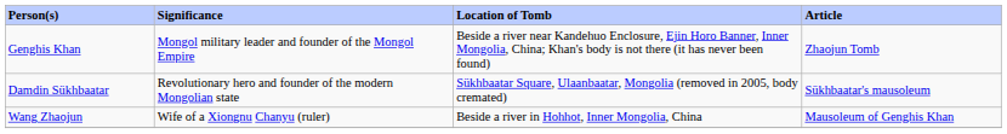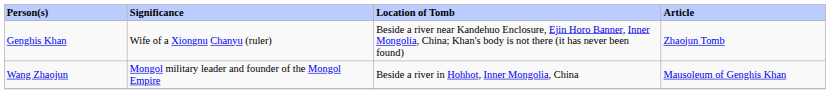 <table class="wikitable" width="100%" border="1" cellspacing="0" cellpadding="2">
 <tr>
 <td width="15%" bgcolor="#bbccff"><strong>Person(s)</strong></td>
 <td width="30%" bgcolor="#bbccff"><strong>Significance</strong></td>
 <td width="35%" bgcolor="#bbccff"><strong>Location of Tomb</strong></td>
 <td width="20%" bgcolor="#bbccff"><strong>Article</strong></td>
 </tr>
 <tr>
 <td><a href='#'>Genghis Khan</a></td>
-<td><a href='#'>Mongol</a> military leader and founder of the <a href='#'>Mongol Empire</a></td>
+<td>Wife of a <a href='#'>Xiongnu</a> <a href='#'>Chanyu</a> (ruler)</td>
 <td>Beside a river near Kandehuo Enclosure, <a href='#'>Ejin Horo Banner</a>, <a href='#'>Inner Mongolia</a>, China; Khan's body is not there (it has never been found)</td>
 <td><a href='#'>Zhaojun Tomb</a></td>
 </tr>
 <tr>
-<td><a href='#'>Damdin Sükhbaatar</a></td>
-<td>Revolutionary hero and founder of the modern <a href='#'>Mongolian</a> state</td>
-<td><a href='#'>Sükhbaatar Square</a>, <a href='#'>Ulaanbaatar</a>, <a href='#'>Mongolia</a> (removed in 2005, body cremated)</td>
-<td><a href='#'>Sükhbaatar's mausoleum</a></td>
-</tr>
-<tr>
 <td><a href='#'>Wang Zhaojun</a></td>
-<td>Wife of a <a href='#'>Xiongnu</a> <a href='#'>Chanyu</a> (ruler)</td>
+<td><a href='#'>Mongol</a> military leader and founder of the <a href='#'>Mongol Empire</a></td>
 <td>Beside a river in <a href='#'>Hohhot</a>, <a href='#'>Inner Mongolia</a>, China</td>
 <td><a href='#'>Mausoleum of Genghis Khan</a></td>
 </tr>
 <tr>
 </tr>
 </table>
